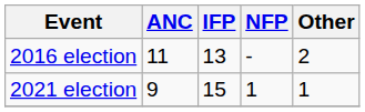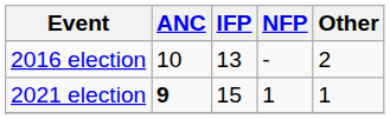 <table class="wikitable">
 <tr>
 <th>Event</th>
 <th><a href='#'>ANC</a></th>
 <th><a href='#'>IFP</a></th>
 <th><a href='#'>NFP</a></th>
 <th>Other</th>
 </tr>
 <tr>
 <td><a href='#'>2016 election</a></td>
-<td>11</td>
+<td>10</td>
 <td>13</td>
 <td>-</td>
 <td>2</td>
 </tr>
 <tr>
 <td><a href='#'>2021 election</a></td>
-<td>9</td>
+<td><strong>9</strong></td>
 <td>15</td>
 <td>1</td>
 <td>1</td>
 </tr>
 <tr>
 </tr>
 </table>
